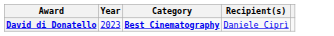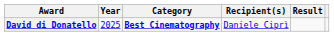 <table class="wikitable plainrowheaders sortable">
 <tr>
 <th>Award</th>
 <th>Year</th>
 <th>Category</th>
 <th>Recipient(s)</th>
+<th>Result</th>
 <th class="unsortable"></th>
 </tr>
 <tr>
 <th scope="row"><a href='#'>David di Donatello</a></th>
-<td><a href='#'>2023</a></td>
+<td><a href='#'>2025</a></td>
 <td><strong><a href='#'>Best Cinematography</a></strong></td>
 <td><a href='#'>Daniele Ciprì</a></td>
 <td></td>
+<td></td>
 </tr>
 </table>
